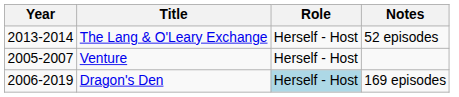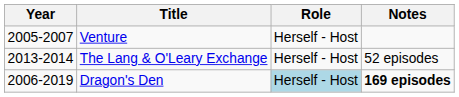 <table class="wikitable sortable">
 <tr>
 <th>Year</th>
 <th>Title</th>
 <th>Role</th>
 <th class="wikitable unsortable">Notes</th>
 </tr>
 <tr>
+<td>2005-2007</td>
+<td><a href='#'>Venture</a></td>
+<td>Herself - Host</td>
+<td></td>
+</tr>
+<tr>
 <td>2013-2014</td>
 <td><a href='#'>The Lang & O'Leary Exchange</a></td>
 <td>Herself - Host</td>
 <td>52 episodes</td>
 </tr>
 <tr>
-<td>2005-2007</td>
-<td><a href='#'>Venture</a></td>
-<td>Herself - Host</td>
-<td></td>
-</tr>
-<tr>
 <td>2006-2019</td>
 <td><a href='#'>Dragon's Den</a></td>
 <td style="background: lightblue;">Herself - Host</td>
-<td>169 episodes</td>
+<td><strong>169 episodes</strong></td>
 </tr>
 </table>
